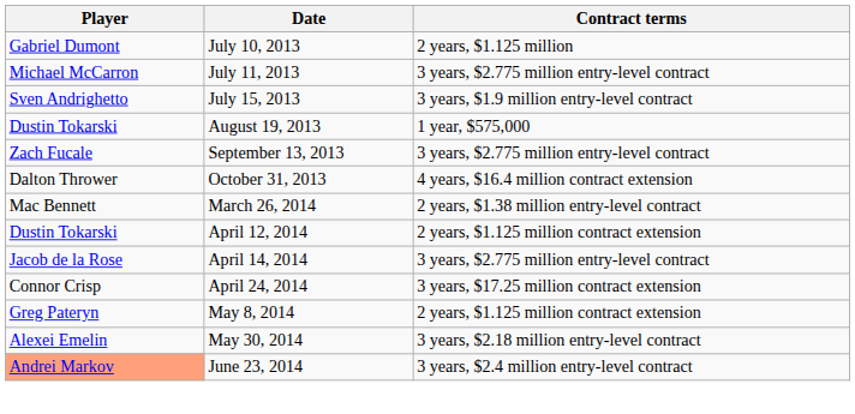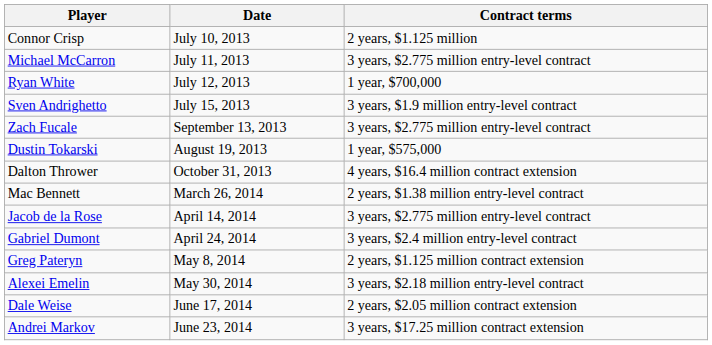 <table class="wikitable" style="width:50em; padding:3px;;">
 <tr style="text-align:center; background:#ddd;">
 <th>Player</th>
 <th>Date</th>
 <th>Contract terms</th>
 </tr>
 <tr>
-<td><a href='#'>Gabriel Dumont</a></td>
+<td>Connor Crisp</td>
 <td>July 10, 2013</td>
 <td>2 years, $1.125 million</td>
 </tr>
 <tr>
 <td><a href='#'>Michael McCarron</a></td>
 <td>July 11, 2013</td>
 <td>3 years, $2.775 million entry-level contract</td>
 </tr>
 <tr>
+<td><a href='#'>Ryan White</a></td>
+<td>July 12, 2013</td>
+<td>1 year, $700,000</td>
+</tr>
+<tr>
 <td><a href='#'>Sven Andrighetto</a></td>
 <td>July 15, 2013</td>
 <td>3 years, $1.9 million entry-level contract</td>
 </tr>
 <tr>
+<td><a href='#'>Zach Fucale</a></td>
+<td>September 13, 2013</td>
+<td>3 years, $2.775 million entry-level contract</td>
+</tr>
+<tr>
 <td><a href='#'>Dustin Tokarski</a></td>
 <td>August 19, 2013</td>
 <td>1 year, $575,000</td>
-</tr>
-<tr>
-<td><a href='#'>Zach Fucale</a></td>
-<td>September 13, 2013</td>
-<td>3 years, $2.775 million entry-level contract</td>
 </tr>
 <tr>
 <td>Dalton Thrower</td>
 <td>October 31, 2013</td>
 <td>4 years, $16.4 million contract extension</td>
 </tr>
 <tr>
 <td>Mac Bennett</td>
 <td>March 26, 2014</td>
 <td>2 years, $1.38 million entry-level contract</td>
 </tr>
 <tr>
-<td><a href='#'>Dustin Tokarski</a></td>
-<td>April 12, 2014</td>
-<td>2 years, $1.125 million contract extension</td>
-</tr>
-<tr>
 <td><a href='#'>Jacob de la Rose</a></td>
 <td>April 14, 2014</td>
 <td>3 years, $2.775 million entry-level contract</td>
 </tr>
 <tr>
-<td>Connor Crisp</td>
+<td><a href='#'>Gabriel Dumont</a></td>
 <td>April 24, 2014</td>
-<td>3 years, $17.25 million contract extension</td>
+<td>3 years, $2.4 million entry-level contract</td>
 </tr>
 <tr>
 <td><a href='#'>Greg Pateryn</a></td>
 <td>May 8, 2014</td>
 <td>2 years, $1.125 million contract extension</td>
 </tr>
 <tr>
 <td><a href='#'>Alexei Emelin</a></td>
 <td>May 30, 2014</td>
 <td>3 years, $2.18 million entry-level contract</td>
 </tr>
 <tr>
-<td style="background: lightsalmon;"><a href='#'>Andrei Markov</a></td>
+<td><a href='#'>Dale Weise</a></td>
+<td>June 17, 2014</td>
+<td>2 years, $2.05 million contract extension</td>
+</tr>
+<tr>
+<td><a href='#'>Andrei Markov</a></td>
 <td>June 23, 2014</td>
-<td>3 years, $2.4 million entry-level contract</td>
+<td>3 years, $17.25 million contract extension</td>
 </tr>
 </table>
